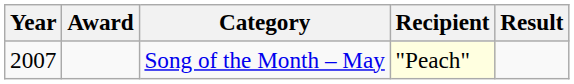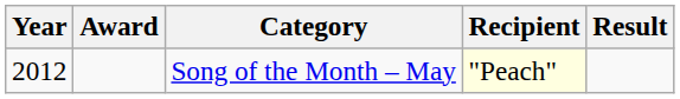 <table class="wikitable">
 <tr>
 <th>Year</th>
 <th>Award</th>
 <th>Category</th>
 <th>Recipient</th>
 <th>Result</th>
 </tr>
 <tr>
-<td>2007</td>
+<td>2012</td>
 <td></td>
 <td><a href='#'>Song of the Month – May</a></td>
 <td style="background: lightyellow;">"Peach"</td>
 <td></td>
 </tr>
 </table>
